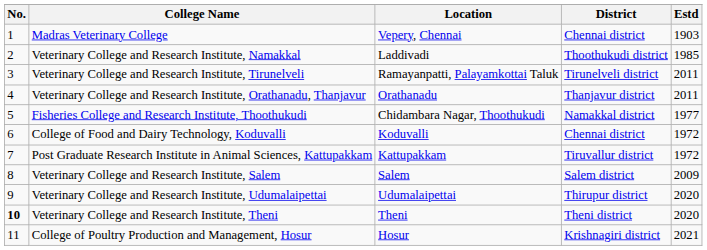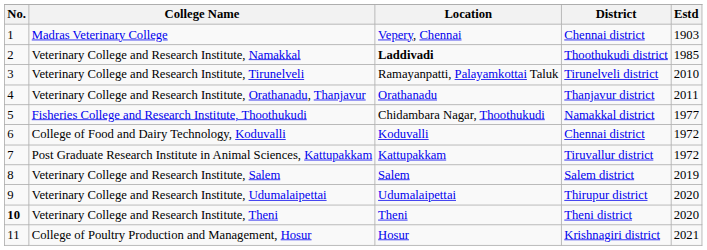 <table class="wikitable sortable">
 <tr>
 </tr>
 <tr>
 <th>No.</th>
 <th>College Name</th>
 <th>Location</th>
 <th>District</th>
 <th>Estd</th>
 </tr>
 <tr>
 <td>1</td>
 <td><a href='#'>Madras Veterinary College</a></td>
 <td><a href='#'>Vepery</a>, <a href='#'>Chennai</a></td>
 <td><a href='#'>Chennai district</a></td>
 <td>1903</td>
 </tr>
 <tr>
 <td>2</td>
 <td>Veterinary College and Research Institute, <a href='#'>Namakkal</a></td>
-<td>Laddivadi</td>
+<td><strong>Laddivadi</strong></td>
 <td><a href='#'>Thoothukudi district</a></td>
 <td>1985</td>
 </tr>
 <tr>
 <td>3</td>
 <td>Veterinary College and Research Institute, <a href='#'>Tirunelveli</a></td>
 <td>Ramayanpatti, <a href='#'>Palayamkottai</a> Taluk</td>
 <td><a href='#'>Tirunelveli district</a></td>
-<td>2011</td>
+<td>2010</td>
 </tr>
 <tr>
 <td>4</td>
 <td>Veterinary College and Research Institute, <a href='#'>Orathanadu</a>, <a href='#'>Thanjavur</a></td>
 <td><a href='#'>Orathanadu</a></td>
 <td><a href='#'>Thanjavur district</a></td>
 <td>2011</td>
 </tr>
 <tr>
 <td>5</td>
 <td><a href='#'>Fisheries College and Research Institute, Thoothukudi</a></td>
 <td>Chidambara Nagar, <a href='#'>Thoothukudi</a></td>
 <td><a href='#'>Namakkal district</a></td>
 <td>1977</td>
 </tr>
 <tr>
 <td>6</td>
 <td>College of Food and Dairy Technology, <a href='#'>Koduvalli</a></td>
 <td><a href='#'>Koduvalli</a></td>
 <td><a href='#'>Chennai district</a></td>
 <td>1972</td>
 </tr>
 <tr>
 <td>7</td>
 <td>Post Graduate Research Institute in Animal Sciences, <a href='#'>Kattupakkam</a></td>
 <td><a href='#'>Kattupakkam</a></td>
 <td><a href='#'>Tiruvallur district</a></td>
 <td>1972</td>
 </tr>
 <tr>
 <td>8</td>
 <td>Veterinary College and Research Institute, <a href='#'>Salem</a></td>
 <td><a href='#'>Salem</a></td>
 <td><a href='#'>Salem district</a></td>
-<td>2009</td>
+<td>2019</td>
 </tr>
 <tr>
 <td>9</td>
 <td>Veterinary College and Research Institute, <a href='#'>Udumalaipettai</a></td>
 <td><a href='#'>Udumalaipettai</a></td>
 <td><a href='#'>Thirupur district</a></td>
 <td>2020</td>
 </tr>
 <tr>
 <td><strong>10</strong></td>
 <td>Veterinary College and Research Institute, <a href='#'>Theni</a></td>
 <td><a href='#'>Theni</a></td>
 <td><a href='#'>Theni district</a></td>
 <td>2020</td>
 </tr>
 <tr>
 <td>11</td>
 <td>College of Poultry Production and Management, <a href='#'>Hosur</a></td>
 <td><a href='#'>Hosur</a></td>
 <td><a href='#'>Krishnagiri district</a></td>
 <td>2021</td>
 </tr>
 </table>
